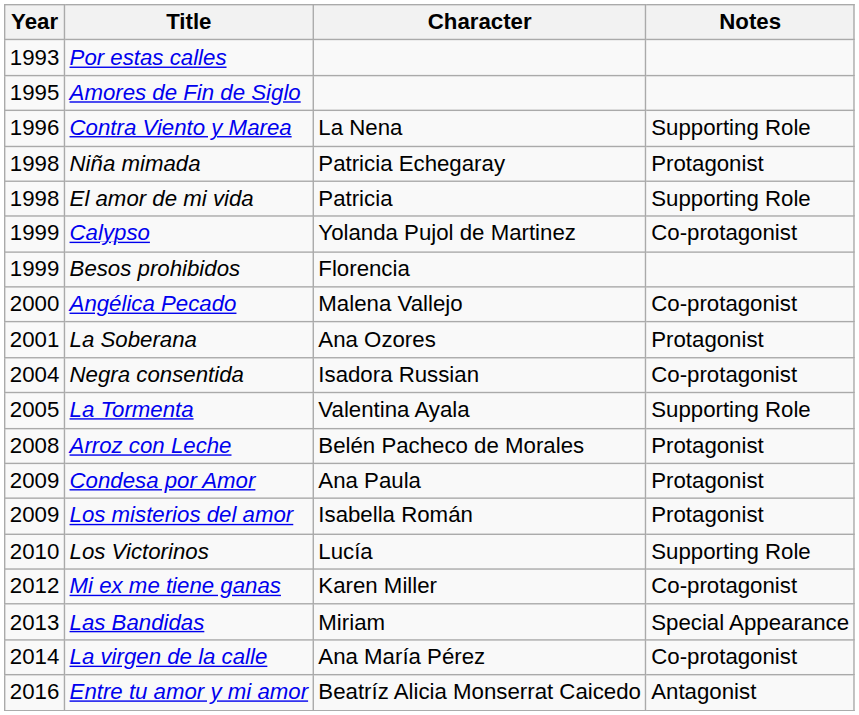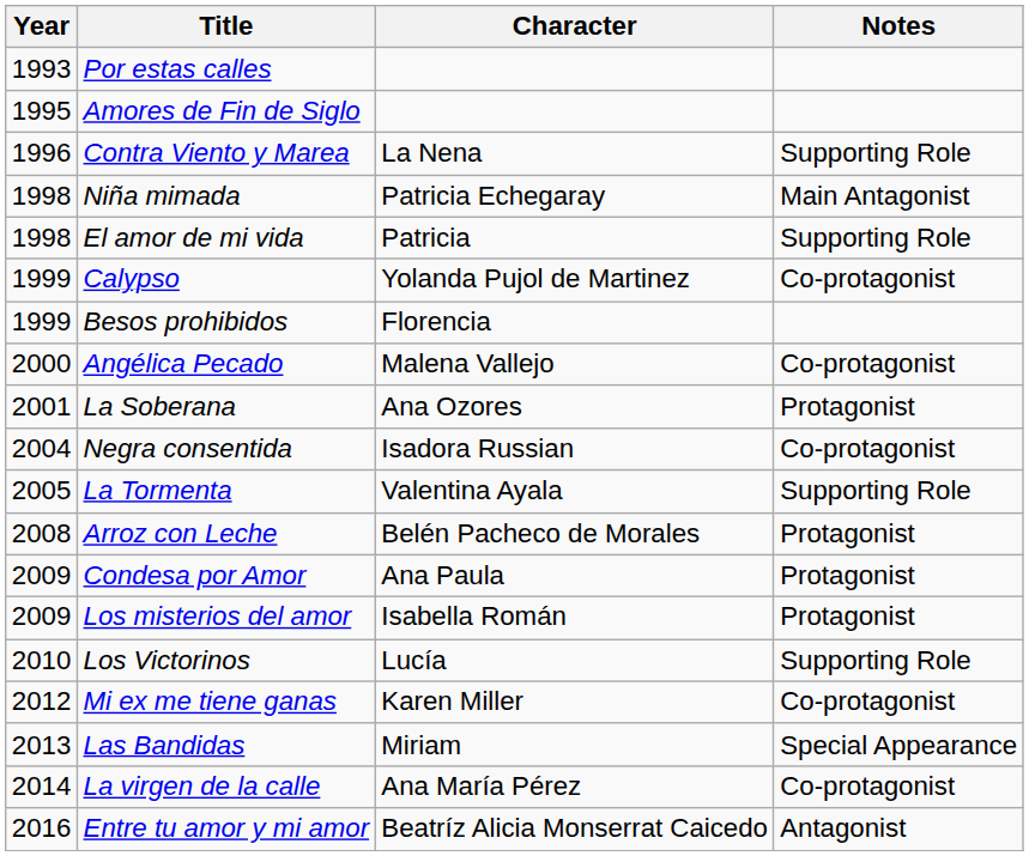 <table class="wikitable">
 <tr>
 <th>Year</th>
 <th>Title</th>
 <th>Character</th>
 <th>Notes</th>
 </tr>
 <tr>
 <td>1993</td>
 <td><em><a href='#'>Por estas calles</a></em></td>
 <td></td>
 <td></td>
 </tr>
 <tr>
 <td>1995</td>
 <td><em><a href='#'>Amores de Fin de Siglo</a></em></td>
 <td></td>
 <td></td>
 </tr>
 <tr>
 <td>1996</td>
 <td><em><a href='#'>Contra Viento y Marea</a></em></td>
 <td>La Nena</td>
 <td>Supporting Role</td>
 </tr>
 <tr>
 <td>1998</td>
 <td><em>Niña mimada</em></td>
 <td>Patricia Echegaray</td>
-<td>Protagonist</td>
+<td>Main Antagonist</td>
 </tr>
 <tr>
 <td>1998</td>
 <td><em>El amor de mi vida</em></td>
 <td>Patricia</td>
 <td>Supporting Role</td>
 </tr>
 <tr>
 <td>1999</td>
 <td><em><a href='#'>Calypso</a></em></td>
 <td>Yolanda Pujol de Martinez</td>
 <td>Co-protagonist</td>
 </tr>
 <tr>
 <td>1999</td>
 <td><em>Besos prohibidos</em></td>
 <td>Florencia</td>
 <td></td>
 </tr>
 <tr>
 <td>2000</td>
 <td><em><a href='#'>Angélica Pecado</a></em></td>
 <td>Malena Vallejo</td>
 <td>Co-protagonist</td>
 </tr>
 <tr>
 <td>2001</td>
 <td><em>La Soberana</em></td>
 <td>Ana Ozores</td>
 <td>Protagonist</td>
 </tr>
 <tr>
 <td>2004</td>
 <td><em>Negra consentida</em></td>
 <td>Isadora Russian</td>
 <td>Co-protagonist</td>
 </tr>
 <tr>
 <td>2005</td>
 <td><em><a href='#'>La Tormenta</a></em></td>
 <td>Valentina Ayala</td>
 <td>Supporting Role</td>
 </tr>
 <tr>
 <td>2008</td>
 <td><em><a href='#'>Arroz con Leche</a></em></td>
 <td>Belén Pacheco de Morales</td>
 <td>Protagonist</td>
 </tr>
 <tr>
 <td>2009</td>
 <td><em><a href='#'>Condesa por Amor</a></em></td>
 <td>Ana Paula</td>
 <td>Protagonist</td>
 </tr>
 <tr>
 <td>2009</td>
 <td><em><a href='#'>Los misterios del amor</a></em></td>
 <td>Isabella Román</td>
 <td>Protagonist</td>
 </tr>
 <tr>
 <td>2010</td>
 <td><em>Los Victorinos</em></td>
 <td>Lucía</td>
 <td>Supporting Role</td>
 </tr>
 <tr>
 <td>2012</td>
 <td><em><a href='#'>Mi ex me tiene ganas</a></em></td>
 <td>Karen Miller</td>
 <td>Co-protagonist</td>
 </tr>
 <tr>
 <td>2013</td>
 <td><em><a href='#'>Las Bandidas</a></em></td>
 <td>Miriam</td>
 <td>Special Appearance</td>
 </tr>
 <tr>
 <td>2014</td>
 <td><em><a href='#'>La virgen de la calle</a></em></td>
 <td>Ana María Pérez</td>
 <td>Co-protagonist</td>
 </tr>
 <tr>
 <td>2016</td>
 <td><em><a href='#'>Entre tu amor y mi amor</a></em></td>
 <td>Beatríz Alicia Monserrat Caicedo</td>
 <td>Antagonist</td>
 </tr>
 <tr>
 </tr>
 </table>
